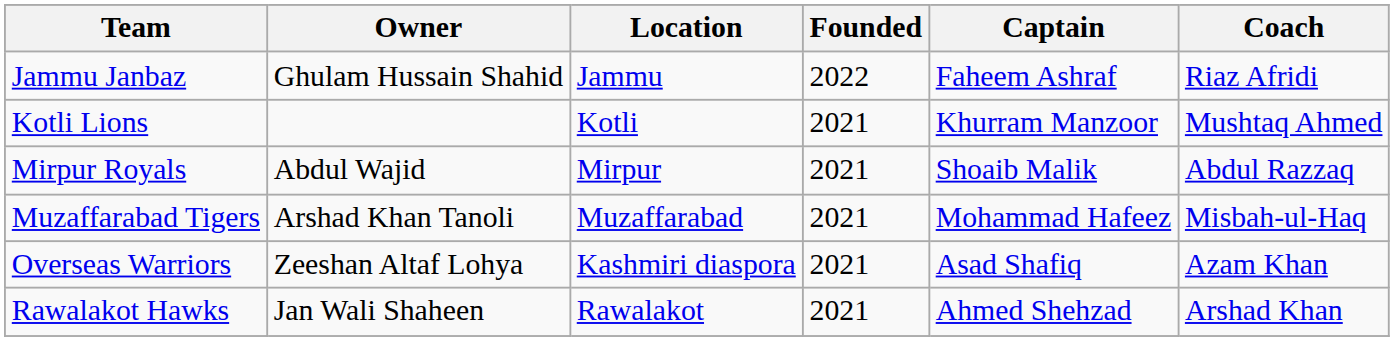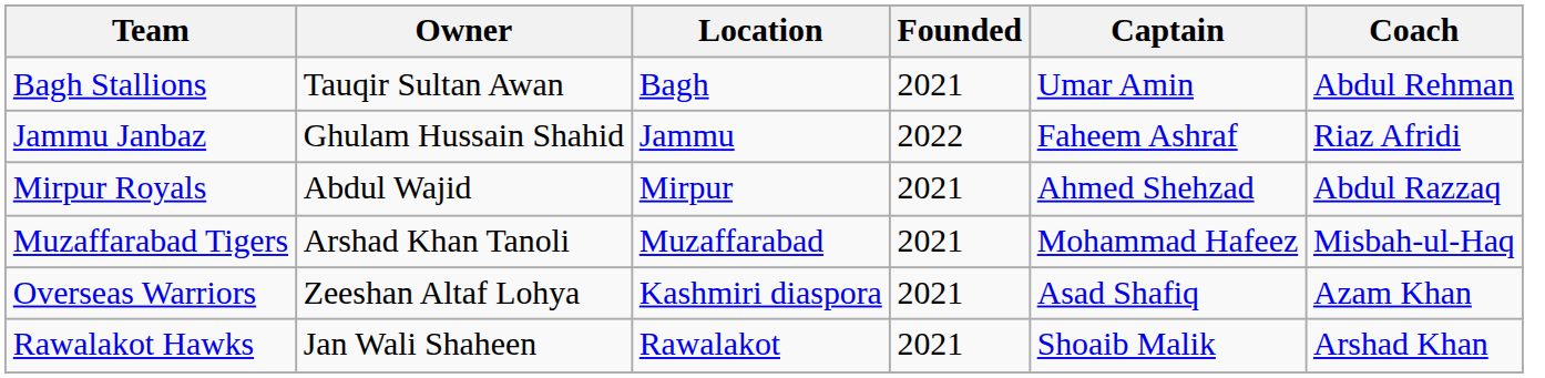 <table class="wikitable">
 <tr>
 <th>Team</th>
 <th>Owner</th>
 <th>Location</th>
 <th>Founded</th>
 <th>Captain</th>
 <th>Coach</th>
 </tr>
 <tr>
+<td><a href='#'>Bagh Stallions</a></td>
+<td>Tauqir Sultan Awan</td>
+<td><a href='#'>Bagh</a></td>
+<td>2021</td>
+<td><a href='#'>Umar Amin</a></td>
+<td><a href='#'>Abdul Rehman</a></td>
+</tr>
+<tr>
 <td><a href='#'>Jammu Janbaz</a></td>
 <td>Ghulam Hussain Shahid</td>
 <td><a href='#'>Jammu</a></td>
 <td>2022</td>
 <td><a href='#'>Faheem Ashraf</a></td>
 <td><a href='#'>Riaz Afridi</a></td>
 </tr>
 <tr>
-<td><a href='#'>Kotli Lions</a></td>
-<td></td>
-<td><a href='#'>Kotli</a></td>
-<td>2021</td>
-<td><a href='#'>Khurram Manzoor</a></td>
-<td><a href='#'>Mushtaq Ahmed</a></td>
-</tr>
-<tr>
 <td><a href='#'>Mirpur Royals</a></td>
 <td>Abdul Wajid</td>
 <td><a href='#'>Mirpur</a></td>
 <td>2021</td>
-<td><a href='#'>Shoaib Malik</a></td>
+<td><a href='#'>Ahmed Shehzad</a></td>
 <td><a href='#'>Abdul Razzaq</a></td>
 </tr>
 <tr>
 <td><a href='#'>Muzaffarabad Tigers</a></td>
 <td>Arshad Khan Tanoli</td>
 <td><a href='#'>Muzaffarabad</a></td>
 <td>2021</td>
 <td><a href='#'>Mohammad Hafeez</a></td>
 <td><a href='#'>Misbah-ul-Haq</a></td>
 </tr>
 <tr>
 <td><a href='#'>Overseas Warriors</a></td>
 <td>Zeeshan Altaf Lohya</td>
 <td><a href='#'>Kashmiri diaspora</a></td>
 <td>2021</td>
 <td><a href='#'>Asad Shafiq</a></td>
 <td><a href='#'>Azam Khan</a></td>
 </tr>
 <tr>
 <td><a href='#'>Rawalakot Hawks</a></td>
 <td>Jan Wali Shaheen</td>
 <td><a href='#'>Rawalakot</a></td>
 <td>2021</td>
-<td><a href='#'>Ahmed Shehzad</a></td>
+<td><a href='#'>Shoaib Malik</a></td>
 <td><a href='#'>Arshad Khan</a></td>
 </tr>
 </table>
